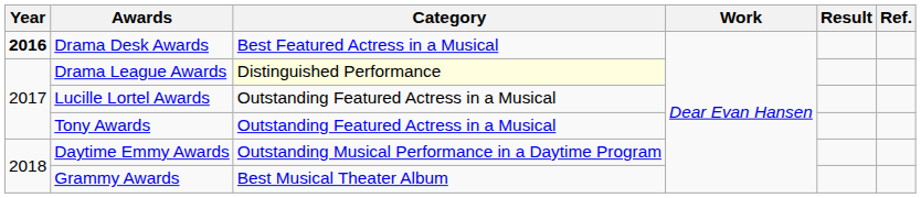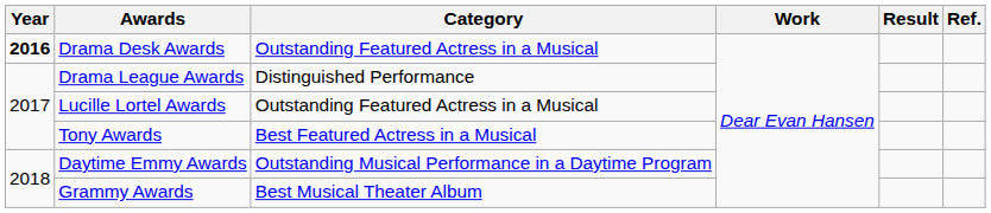 <table class="wikitable">
 <tr>
 <th>Year</th>
 <th>Awards</th>
 <th>Category</th>
 <th>Work</th>
 <th>Result</th>
 <th>Ref.</th>
 </tr>
 <tr>
 <td><strong>2016</strong></td>
 <td><a href='#'>Drama Desk Awards</a></td>
-<td><a href='#'>Best Featured Actress in a Musical</a></td>
+<td><a href='#'>Outstanding Featured Actress in a Musical</a></td>
 <td rowspan="6"><em><a href='#'>Dear Evan Hansen</a></em></td>
 <td></td>
 <td align="center"></td>
 </tr>
 <tr>
 <td rowspan="3">2017</td>
 <td><a href='#'>Drama League Awards</a></td>
-<td style="background: lightyellow;">Distinguished Performance</td>
+<td>Distinguished Performance</td>
 <td></td>
 <td align="center"></td>
 </tr>
 <tr>
 <td><a href='#'>Lucille Lortel Awards</a></td>
 <td>Outstanding Featured Actress in a Musical</td>
 <td></td>
 <td align="center"></td>
 </tr>
 <tr>
 <td><a href='#'>Tony Awards</a></td>
-<td><a href='#'>Outstanding Featured Actress in a Musical</a></td>
+<td><a href='#'>Best Featured Actress in a Musical</a></td>
 <td></td>
 <td align="center"></td>
 </tr>
 <tr>
 <td rowspan="2">2018</td>
 <td><a href='#'>Daytime Emmy Awards</a></td>
 <td><a href='#'>Outstanding Musical Performance in a Daytime Program</a></td>
 <td></td>
 <td align="center"></td>
 </tr>
 <tr>
 <td><a href='#'>Grammy Awards</a></td>
 <td><a href='#'>Best Musical Theater Album</a></td>
 <td></td>
 <td align="center"></td>
 </tr>
 </table>
